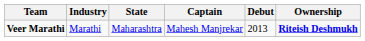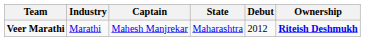 <table class="wikitable sortable">
 <tr>
 <th>Team</th>
 <th>Industry</th>
+<th>Captain</th>
 <th>State</th>
-<th>Captain</th>
 <th>Debut</th>
 <th>Ownership</th>
 </tr>
 <tr>
 <td><strong>Veer Marathi</strong></td>
 <td><a href='#'>Marathi</a></td>
+<td><a href='#'>Mahesh Manjrekar</a></td>
 <td><a href='#'>Maharashtra</a></td>
-<td><a href='#'>Mahesh Manjrekar</a></td>
-<td>2013</td>
+<td>2012</td>
 <td><strong><a href='#'>Riteish Deshmukh</a></strong></td>
 </tr>
 </table>
